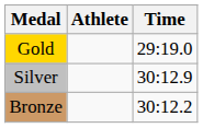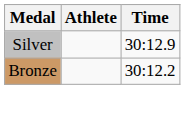 <table class="wikitable">
 <tr>
 <th>Medal</th>
 <th>Athlete</th>
 <th>Time</th>
-</tr>
-<tr>
-<td style="text-align:center;background-color:gold;">Gold</td>
-<td></td>
-<td>29:19.0</td>
 </tr>
 <tr>
 <td style="text-align:center;background-color:silver;">Silver</td>
 <td></td>
 <td>30:12.9</td>
 </tr>
 <tr>
 <td style="text-align:center;background-color:#CC9966;">Bronze</td>
 <td></td>
 <td>30:12.2</td>
 </tr>
 </table>
